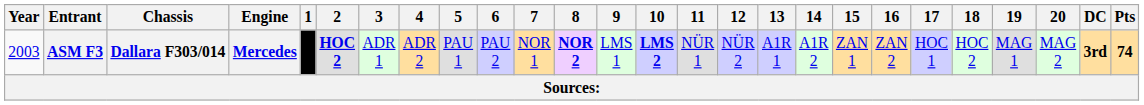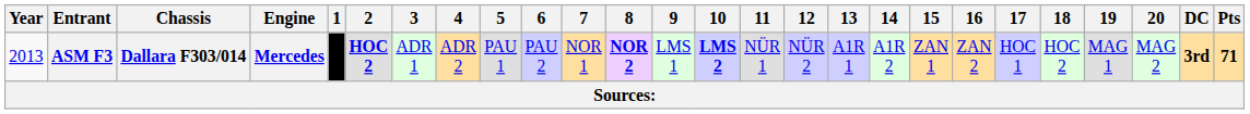 <table class="wikitable" style="text-align:center; font-size:85%">
 <tr>
 <th>Year</th>
 <th>Entrant</th>
 <th>Chassis</th>
 <th>Engine</th>
 <th>1</th>
 <th>2</th>
 <th>3</th>
 <th>4</th>
 <th>5</th>
 <th>6</th>
 <th>7</th>
 <th>8</th>
 <th>9</th>
 <th>10</th>
 <th>11</th>
 <th>12</th>
 <th>13</th>
 <th>14</th>
 <th>15</th>
 <th>16</th>
 <th>17</th>
 <th>18</th>
 <th>19</th>
 <th>20</th>
 <th>DC</th>
 <th>Pts</th>
 </tr>
 <tr>
-<td><a href='#'>2003</a></td>
+<td><a href='#'>2013</a></td>
 <th nowrap><a href='#'>ASM F3</a></th>
 <th nowrap><a href='#'>Dallara</a> F303/014</th>
 <th nowrap><a href='#'>Mercedes</a></th>
 <td bgcolor="#000000" style="color:#FFFFFF"><a href='#'><strong></strong></a><br></td>
 <td style="background:#DFDFDF;"><strong><a href='#'>HOC<br>2</a></strong><br></td>
 <td style="background:#DFFFDF;"><a href='#'>ADR<br>1</a><br></td>
 <td style="background:#FFDF9F;"><a href='#'>ADR<br>2</a><br></td>
 <td style="background:#DFDFDF;"><a href='#'>PAU<br>1</a><br></td>
 <td style="background:#CFCFFF;"><a href='#'>PAU<br>2</a><br></td>
 <td style="background:#FFDF9F;"><a href='#'>NOR<br>1</a><br></td>
 <td style="background:#EFCFFF;"><strong><a href='#'>NOR<br>2</a><br></strong></td>
 <td style="background:#DFFFDF;"><a href='#'>LMS<br>1</a><br></td>
 <td style="background:#CFCFFF;"><strong><a href='#'>LMS<br>2</a></strong><br></td>
 <td style="background:#DFDFDF;"><a href='#'>NÜR<br>1</a><br></td>
 <td style="background:#CFCFFF;"><a href='#'>NÜR<br>2</a><br></td>
 <td style="background:#CFCFFF;"><a href='#'>A1R<br>1</a><br></td>
 <td style="background:#DFFFDF;"><a href='#'>A1R<br>2</a><br></td>
 <td style="background:#FFDF9F;"><a href='#'>ZAN<br>1</a><br></td>
 <td style="background:#FFDF9F;"><a href='#'>ZAN<br>2</a><br></td>
 <td style="background:#CFCFFF;"><a href='#'>HOC<br>1</a><br></td>
 <td style="background:#DFFFDF;"><a href='#'>HOC<br>2</a><br></td>
 <td style="background:#DFDFDF;"><a href='#'>MAG<br>1</a><br></td>
 <td style="background:#DFFFDF;"><a href='#'>MAG<br>2</a><br></td>
 <th style="background:#FFDF9F;">3rd</th>
-<th style="background:#FFDF9F;">74</th>
+<th style="background:#FFDF9F;">71</th>
 </tr>
 <tr>
 <th colspan="26">Sources:</th>
 </tr>
 </table>
